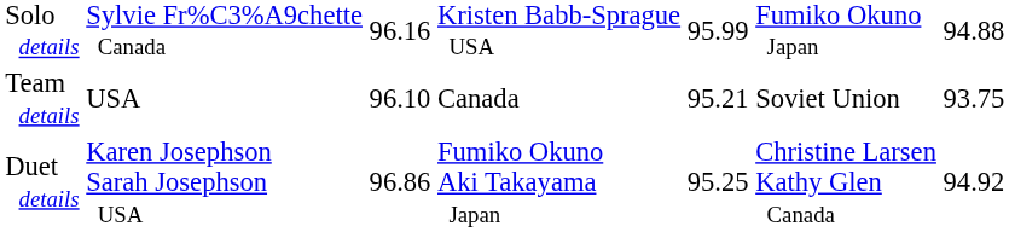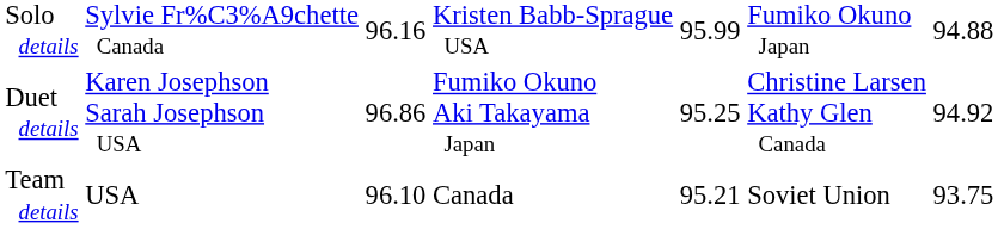 <table>
 <tr>
 <td>Solo<br>   <small><em><a href='#'>details</a></em></small></td>
 <td><a href='#'>Sylvie Fr%C3%A9chette</a> <small><br>   Canada </small></td>
 <td>96.16</td>
 <td><a href='#'>Kristen Babb-Sprague</a> <small><br>   USA </small></td>
 <td>95.99</td>
 <td><a href='#'>Fumiko Okuno</a> <small><br>   Japan </small></td>
 <td>94.88</td>
 </tr>
 <tr>
+<td>Duet<br>   <small><em><a href='#'>details</a></em></small></td>
+<td><a href='#'>Karen Josephson</a> <br> <a href='#'>Sarah Josephson</a> <small><br>   USA </small></td>
+<td>96.86</td>
+<td><a href='#'>Fumiko Okuno</a> <br> <a href='#'>Aki Takayama</a> <small><br>   Japan </small></td>
+<td>95.25</td>
+<td><a href='#'>Christine Larsen</a> <br> <a href='#'>Kathy Glen</a> <small><br>   Canada </small></td>
+<td>94.92</td>
+</tr>
+<tr>
 <td>Team<br>   <small><em><a href='#'>details</a></em></small></td>
 <td> USA</td>
 <td>96.10</td>
 <td> Canada</td>
 <td>95.21</td>
 <td> Soviet Union</td>
 <td>93.75</td>
 </tr>
 <tr>
-<td>Duet<br>   <small><em><a href='#'>details</a></em></small></td>
-<td><a href='#'>Karen Josephson</a> <br> <a href='#'>Sarah Josephson</a> <small><br>   USA </small></td>
-<td>96.86</td>
-<td><a href='#'>Fumiko Okuno</a> <br> <a href='#'>Aki Takayama</a> <small><br>   Japan </small></td>
-<td>95.25</td>
-<td><a href='#'>Christine Larsen</a> <br> <a href='#'>Kathy Glen</a> <small><br>   Canada </small></td>
-<td>94.92</td>
-</tr>
-<tr>
 </tr>
 </table>
